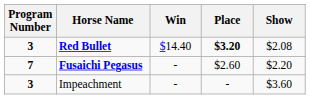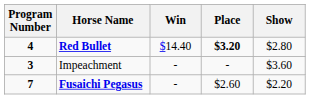 <table class="wikitable sortable" style="font-size:90%">
 <tr>
 <th width="58px">Program <br> Number</th>
 <th width="110px">Horse Name <br></th>
 <th width="58px">Win <br></th>
 <th width="58px">Place <br></th>
 <th width="58px">Show <br></th>
 </tr>
 <tr>
-<td align=center><strong>3</strong></td>
+<td align=center><strong>4</strong></td>
 <td><strong><a href='#'>Red Bullet</a></strong></td>
 <td align=center><a href='#'>$</a>14.40</td>
 <td align=center><strong>$3.20</strong></td>
-<td align=center>$2.08</td>
+<td align=center>$2.80</td>
+</tr>
+<tr>
+<td align=center><strong>3</strong></td>
+<td>Impeachment</td>
+<td align=center>-</td>
+<td align=center>-</td>
+<td align=center>$3.60</td>
 </tr>
 <tr>
 <td align=center><strong>7</strong></td>
 <td><strong><a href='#'>Fusaichi Pegasus</a></strong></td>
 <td align=center>-</td>
 <td align=center>$2.60</td>
 <td align=center>$2.20</td>
 </tr>
-<tr>
-<td align=center><strong>3</strong></td>
-<td>Impeachment</td>
-<td align=center>-</td>
-<td align=center>-</td>
-<td align=center>$3.60</td>
-</tr>
 </table>
